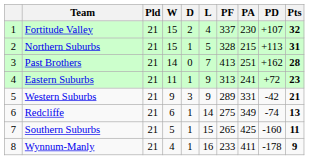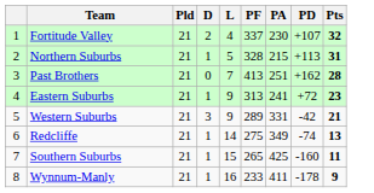 <table class="wikitable" style="text-align:center;">
 <tr>
 <th width="20"></th>
 <th width="175">Team</th>
 <th width="20">Pld</th>
-<th width="20">W</th>
 <th width="20">D</th>
 <th width="20">L</th>
 <th width="20">PF</th>
 <th width="20">PA</th>
 <th width="20">PD</th>
 <th width="20">Pts</th>
 </tr>
 <tr style="background: #ccffcc;">
 <td>1</td>
 <td style="text-align:left;"> <a href='#'>Fortitude Valley</a></td>
 <td>21</td>
-<td>15</td>
 <td>2</td>
 <td>4</td>
 <td>337</td>
 <td>230</td>
 <td>+107</td>
 <td><strong>32</strong></td>
 </tr>
 <tr style="background: #ccffcc;">
 <td>2</td>
 <td style="text-align:left;"> <a href='#'>Northern Suburbs</a></td>
 <td>21</td>
-<td>15</td>
 <td>1</td>
 <td>5</td>
 <td>328</td>
 <td>215</td>
 <td>+113</td>
 <td><strong>31</strong></td>
 </tr>
 <tr style="background: #ccffcc;">
 <td>3</td>
 <td style="text-align:left;"> <a href='#'>Past Brothers</a></td>
 <td>21</td>
-<td>14</td>
 <td>0</td>
 <td>7</td>
 <td>413</td>
 <td>251</td>
 <td>+162</td>
 <td><strong>28</strong></td>
 </tr>
 <tr style="background: #ccffcc;">
 <td>4</td>
 <td style="text-align:left;"> <a href='#'>Eastern Suburbs</a></td>
 <td>21</td>
-<td>11</td>
 <td>1</td>
 <td>9</td>
 <td>313</td>
 <td>241</td>
 <td>+72</td>
 <td><strong>23</strong></td>
 </tr>
 <tr>
 <td>5</td>
 <td style="text-align:left;"> <a href='#'>Western Suburbs</a></td>
 <td>21</td>
-<td>9</td>
 <td>3</td>
 <td>9</td>
 <td>289</td>
 <td>331</td>
 <td>-42</td>
 <td><strong>21</strong></td>
 </tr>
 <tr>
 <td>6</td>
 <td style="text-align:left;"> <a href='#'>Redcliffe</a></td>
 <td>21</td>
-<td>6</td>
 <td>1</td>
 <td>14</td>
 <td>275</td>
 <td>349</td>
 <td>-74</td>
 <td><strong>13</strong></td>
 </tr>
 <tr>
 <td>7</td>
 <td style="text-align:left;"> <a href='#'>Southern Suburbs</a></td>
 <td>21</td>
-<td>5</td>
 <td>1</td>
 <td>15</td>
 <td>265</td>
 <td>425</td>
 <td>-160</td>
 <td><strong>11</strong></td>
 </tr>
 <tr>
 <td>8</td>
 <td style="text-align:left;"> <a href='#'>Wynnum-Manly</a></td>
 <td>21</td>
-<td>4</td>
 <td>1</td>
 <td>16</td>
 <td>233</td>
 <td>411</td>
 <td>-178</td>
 <td><strong>9</strong></td>
 </tr>
 </table>
